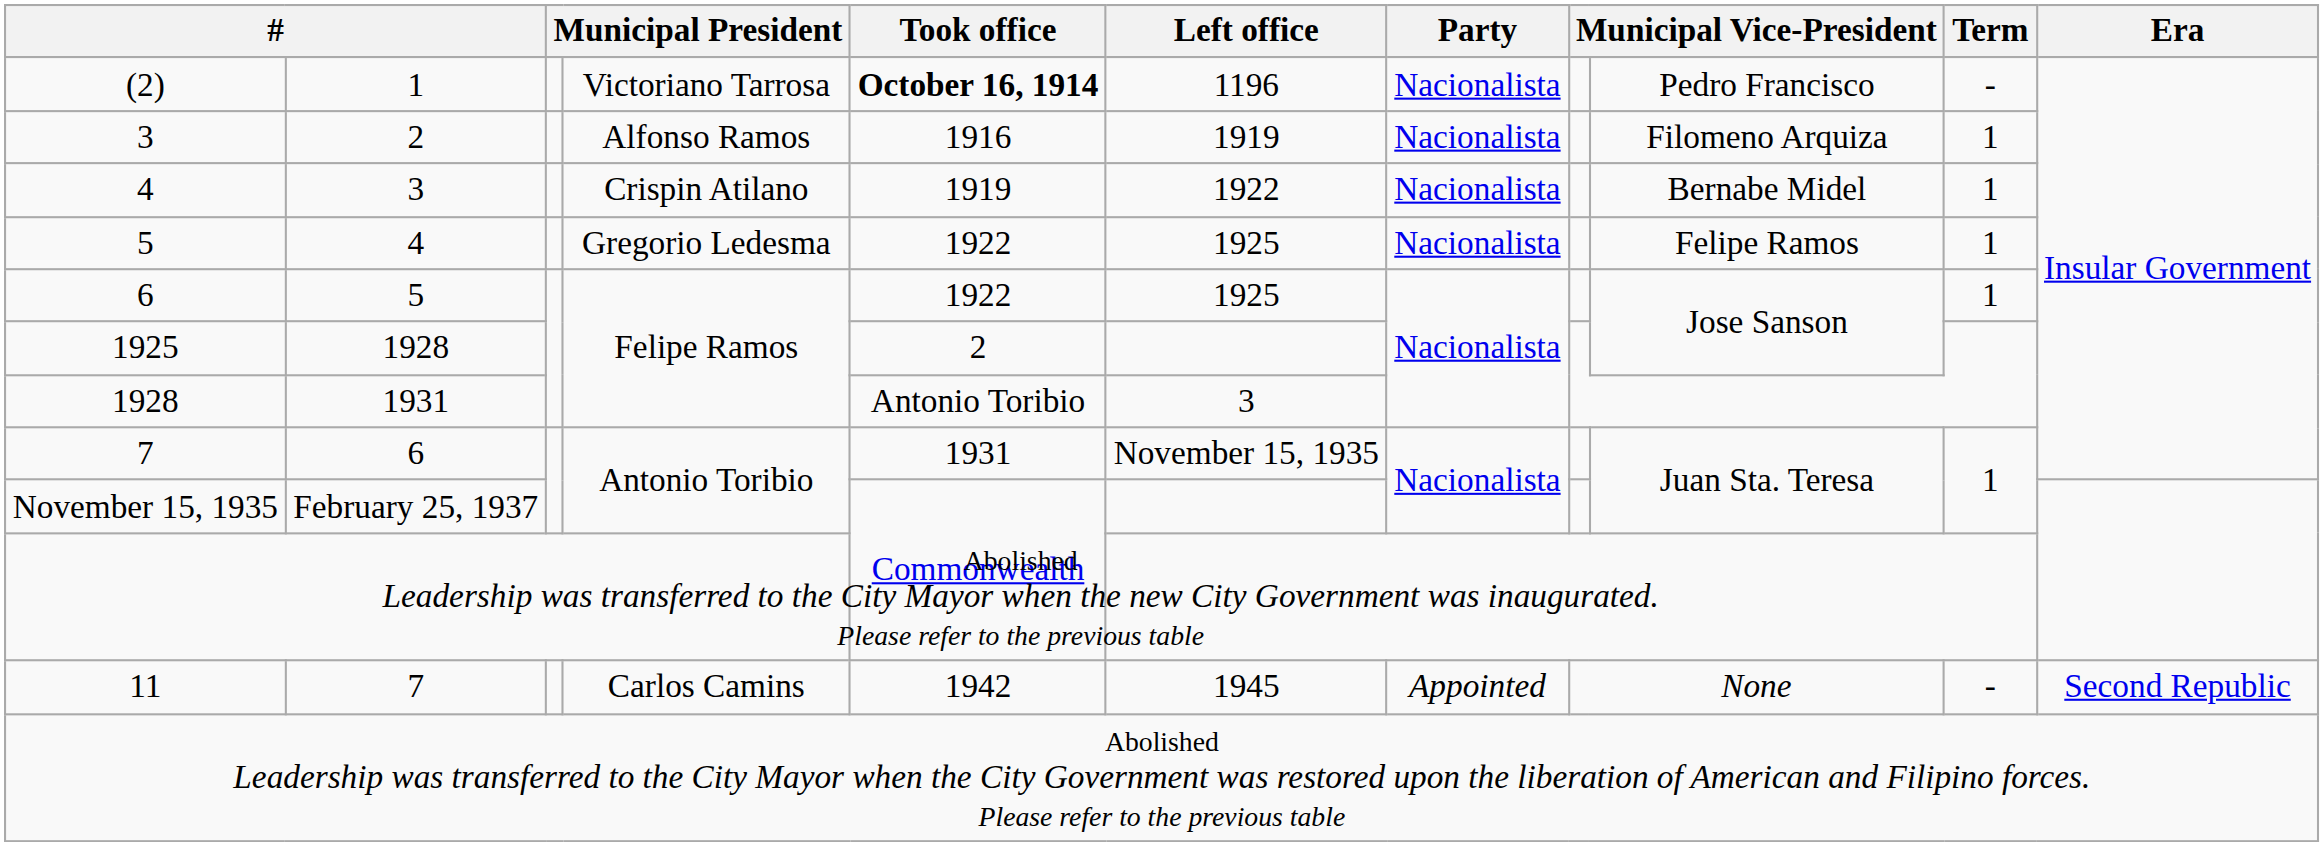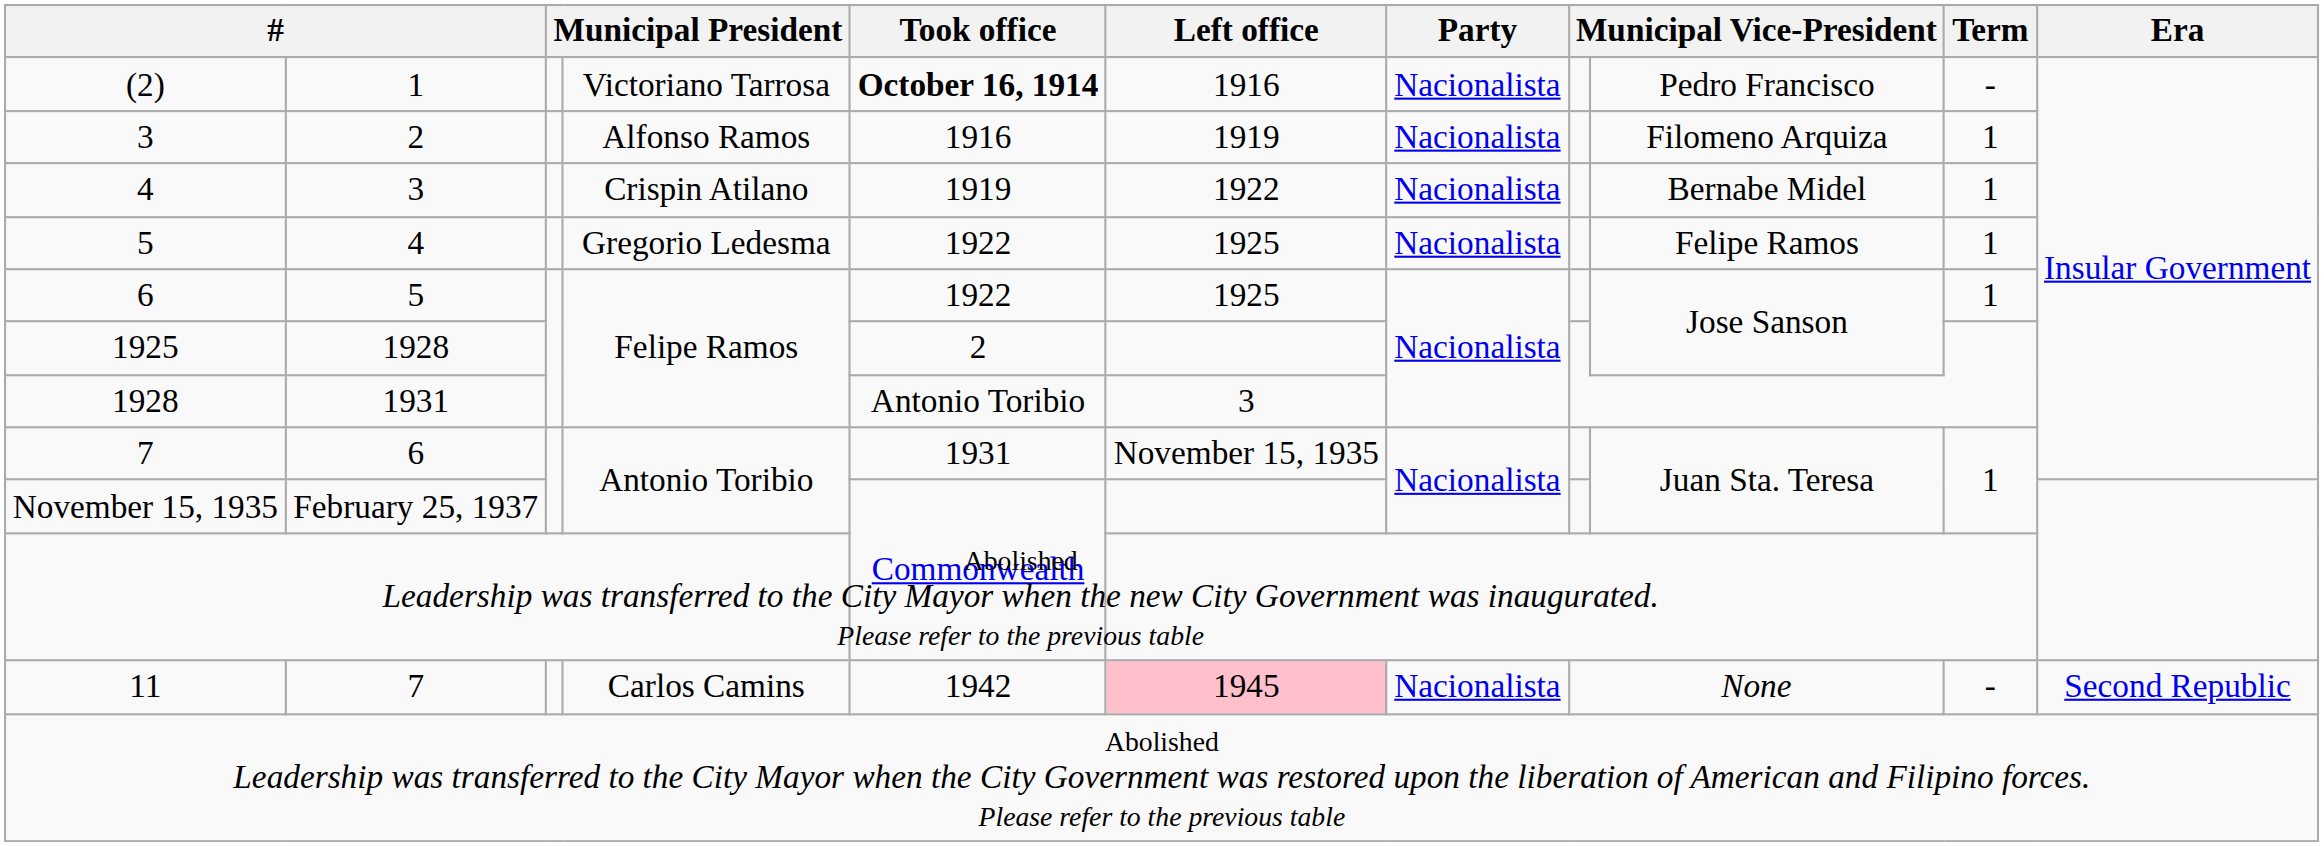 <table class="wikitable" style="text-align:center">
 <tr>
 <th colspan=2>#</th>
 <th colspan=2>Municipal President</th>
 <th>Took office</th>
 <th>Left office</th>
 <th>Party</th>
 <th colspan=2>Municipal Vice-President</th>
 <th>Term</th>
 <th>Era</th>
 </tr>
 <tr align=center>
 <td bgcolor=>(2)</td>
 <td bgcolor=>1</td>
 <td></td>
 <td>Victoriano Tarrosa</td>
 <td><strong>October 16, 1914</strong></td>
-<td>1196</td>
+<td>1916</td>
 <td><a href='#'>Nacionalista</a></td>
 <td bgcolor=></td>
 <td>Pedro Francisco</td>
 <td>-</td>
 <td rowspan=8><a href='#'>Insular Government</a></td>
 </tr>
 <tr align=center>
 <td bgcolor=>3</td>
 <td bgcolor=>2</td>
 <td></td>
 <td>Alfonso Ramos</td>
 <td>1916</td>
 <td>1919</td>
 <td><a href='#'>Nacionalista</a></td>
 <td bgcolor=></td>
 <td>Filomeno Arquiza</td>
 <td>1</td>
 </tr>
 <tr align=center>
 <td bgcolor=>4</td>
 <td bgcolor=>3</td>
 <td></td>
 <td>Crispin Atilano</td>
 <td>1919</td>
 <td>1922</td>
 <td><a href='#'>Nacionalista</a></td>
 <td bgcolor=></td>
 <td>Bernabe Midel</td>
 <td>1</td>
 </tr>
 <tr align=center>
 <td bgcolor=>5</td>
 <td bgcolor=>4</td>
 <td></td>
 <td>Gregorio Ledesma</td>
 <td>1922</td>
 <td>1925</td>
 <td><a href='#'>Nacionalista</a></td>
 <td bgcolor=></td>
 <td>Felipe Ramos</td>
 <td>1</td>
 </tr>
 <tr align=center>
 <td bgcolor=>6</td>
 <td bgcolor=>5</td>
 <td rowspan=3></td>
 <td rowspan=3>Felipe Ramos</td>
 <td>1922</td>
 <td>1925</td>
 <td rowspan=3><a href='#'>Nacionalista</a></td>
 <td bgcolor=></td>
 <td rowspan=2>Jose Sanson</td>
 <td>1</td>
 </tr>
 <tr align=center>
 <td>1925</td>
 <td>1928</td>
 <td>2</td>
 </tr>
 <tr align=center>
 <td>1928</td>
 <td>1931</td>
 <td>Antonio Toribio</td>
 <td>3</td>
 </tr>
 <tr align=center>
 <td bgcolor=>7</td>
 <td bgcolor=>6</td>
 <td rowspan=2></td>
 <td rowspan=2>Antonio Toribio</td>
 <td>1931</td>
 <td>November 15, 1935</td>
 <td rowspan=2><a href='#'>Nacionalista</a></td>
 <td bgcolor=></td>
 <td rowspan=2>Juan Sta. Teresa</td>
 <td rowspan=2>1</td>
 </tr>
 <tr align=center>
 <td>November 15, 1935</td>
 <td>February 25, 1937</td>
 <td rowspan=2><a href='#'>Commonwealth</a></td>
 </tr>
 <tr align=center>
 <td colspan=10><small>Abolished</small> <br> <em>Leadership was transferred to the City Mayor when the new City Government was inaugurated.</em><br><small><em>Please refer to the previous table</em></small></td>
 </tr>
 <tr align=center>
 <td bgcolor=>11</td>
 <td bgcolor=>7</td>
 <td></td>
 <td>Carlos Camins</td>
 <td>1942</td>
-<td>1945</td>
-<td><em>Appointed</em></td>
+<td style="background: pink;">1945</td>
+<td><a href='#'>Nacionalista</a></td>
 <td colspan=2><em>None</em></td>
 <td>-</td>
 <td><a href='#'>Second Republic</a></td>
 </tr>
 <tr align=center>
 <td colspan=11><small>Abolished</small> <br> <em>Leadership was transferred to the City Mayor when the City Government was restored upon the liberation of American and Filipino forces.</em><br><small><em>Please refer to the previous table</em></small></td>
 </tr>
 </table>
